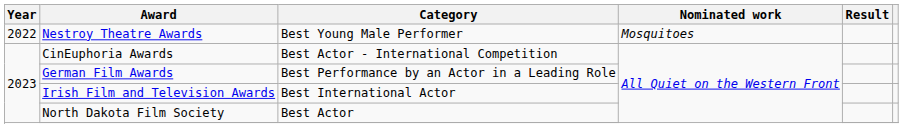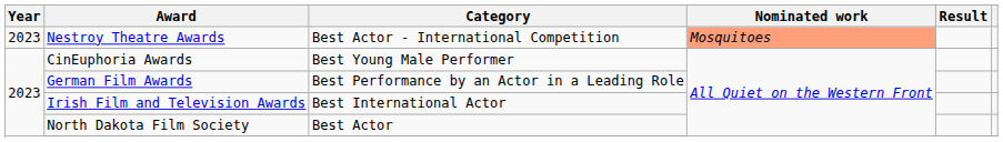 <table class="wikitable">
 <tr>
 <th>Year</th>
 <th>Award</th>
 <th>Category</th>
 <th>Nominated work</th>
 <th>Result</th>
 <th></th>
 </tr>
 <tr>
-<td>2022</td>
+<td>2023</td>
 <td><a href='#'>Nestroy Theatre Awards</a></td>
-<td>Best Young Male Performer</td>
-<td><em>Mosquitoes</em></td>
+<td>Best Actor - International Competition</td>
+<td style="background: lightsalmon;"><em>Mosquitoes</em></td>
 <td></td>
 <td align="center"></td>
 </tr>
 <tr>
 <td rowspan="5">2023</td>
 <td>CinEuphoria Awards</td>
-<td>Best Actor - International Competition</td>
+<td>Best Young Male Performer</td>
 <td rowspan="5"><em><a href='#'>All Quiet on the Western Front</a></em></td>
 <td></td>
 <td align="center"></td>
 </tr>
 <tr>
 <td><a href='#'>German Film Awards</a></td>
 <td>Best Performance by an Actor in a Leading Role</td>
 <td></td>
 <td align="center"></td>
 </tr>
 <tr>
 <td><a href='#'>Irish Film and Television Awards</a></td>
 <td>Best International Actor</td>
 <td></td>
 <td align="center"></td>
 </tr>
 <tr>
 <td>North Dakota Film Society</td>
 <td>Best Actor</td>
 <td></td>
 <td align="center"></td>
 </tr>
 <tr>
 </tr>
 </table>
